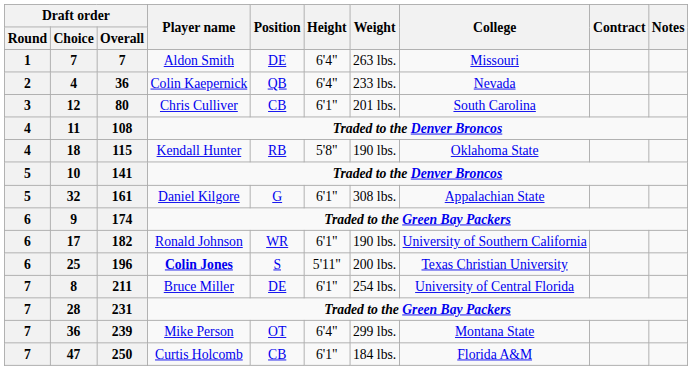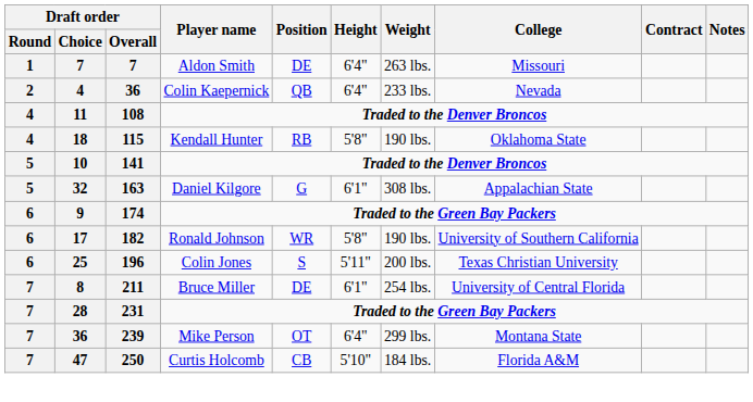 <table class="wikitable" style="font-size: 95%;">
 <tr>
 <th colspan="3">Draft order</th>
 <th rowspan="2">Player name</th>
 <th rowspan="2">Position</th>
 <th rowspan="2">Height</th>
 <th rowspan="2">Weight</th>
 <th rowspan="2">College</th>
 <th rowspan="2">Contract</th>
 <th rowspan="2">Notes</th>
 </tr>
 <tr>
 <th>Round</th>
 <th>Choice</th>
 <th>Overall</th>
 </tr>
 <tr style="text-align:center;">
 <th><strong>1</strong></th>
 <th><strong>7</strong></th>
 <th><strong>7</strong></th>
 <td><a href='#'>Aldon Smith</a></td>
 <td><a href='#'>DE</a></td>
 <td>6'4"</td>
 <td>263 lbs.</td>
 <td><a href='#'>Missouri</a></td>
 <td></td>
 <td></td>
 </tr>
 <tr style="text-align:center;">
 <th><strong>2</strong></th>
 <th><strong>4</strong></th>
 <th><strong>36</strong></th>
 <td><a href='#'>Colin Kaepernick</a></td>
 <td><a href='#'>QB</a></td>
 <td>6'4"</td>
 <td>233 lbs.</td>
 <td><a href='#'>Nevada</a></td>
 <td></td>
 <td></td>
 </tr>
 <tr style="text-align:center;">
-<th><strong>3</strong></th>
-<th><strong>12</strong></th>
-<th><strong>80</strong></th>
-<td><a href='#'>Chris Culliver</a></td>
-<td><a href='#'>CB</a></td>
-<td>6'1"</td>
-<td>201 lbs.</td>
-<td><a href='#'>South Carolina</a></td>
-<td></td>
-<td></td>
-</tr>
-<tr style="text-align:center;">
 <th><strong>4</strong></th>
 <th><strong>11</strong></th>
 <th><strong>108</strong></th>
 <td colspan="7"><strong><em>Traded to the <a href='#'>Denver Broncos</a></em></strong> </td>
 </tr>
 <tr style="text-align:center;">
 <th><strong>4</strong></th>
 <th><strong>18</strong></th>
 <th><strong>115</strong></th>
 <td><a href='#'>Kendall Hunter</a></td>
 <td><a href='#'>RB</a></td>
 <td>5'8"</td>
 <td>190 lbs.</td>
 <td><a href='#'>Oklahoma State</a></td>
 <td></td>
 <td></td>
 </tr>
 <tr style="text-align:center;">
 <th><strong>5</strong></th>
 <th><strong>10</strong></th>
 <th><strong>141</strong></th>
 <td colspan="7"><strong><em>Traded to the <a href='#'>Denver Broncos</a></em></strong> </td>
 </tr>
 <tr style="text-align:center;">
 <th><strong>5</strong></th>
 <th><strong>32</strong></th>
-<th><strong>161</strong></th>
+<th><strong>163</strong></th>
 <td><a href='#'>Daniel Kilgore</a></td>
 <td><a href='#'>G</a></td>
 <td>6'1"</td>
 <td>308 lbs.</td>
 <td><a href='#'>Appalachian State</a></td>
 <td></td>
 <td></td>
 </tr>
 <tr style="text-align:center;">
 <th><strong>6</strong></th>
 <th><strong>9</strong></th>
 <th><strong>174</strong></th>
 <td colspan="7"><strong><em>Traded to the <a href='#'>Green Bay Packers</a></em></strong></td>
 </tr>
 <tr style="text-align:center;">
 <th><strong>6</strong></th>
 <th><strong>17</strong></th>
 <th><strong>182</strong></th>
 <td><a href='#'>Ronald Johnson</a></td>
 <td><a href='#'>WR</a></td>
-<td>6'1"</td>
+<td>5'8"</td>
 <td>190 lbs.</td>
 <td><a href='#'>University of Southern California</a></td>
 <td></td>
 <td></td>
 </tr>
 <tr style="text-align:center;">
 <th><strong>6</strong></th>
 <th><strong>25</strong></th>
 <th><strong>196</strong></th>
-<td><strong><a href='#'>Colin Jones</a></strong></td>
+<td><a href='#'>Colin Jones</a></td>
 <td><a href='#'>S</a></td>
 <td>5'11"</td>
 <td>200 lbs.</td>
 <td><a href='#'>Texas Christian University</a></td>
 <td></td>
 <td></td>
 </tr>
 <tr style="text-align:center;">
 <th><strong>7</strong></th>
 <th><strong>8</strong></th>
 <th><strong>211</strong></th>
 <td><a href='#'>Bruce Miller</a></td>
 <td><a href='#'>DE</a></td>
 <td>6'1"</td>
 <td>254 lbs.</td>
 <td><a href='#'>University of Central Florida</a></td>
 <td></td>
 <td></td>
 </tr>
 <tr style="text-align:center;">
 <th><strong>7</strong></th>
 <th><strong>28</strong></th>
 <th><strong>231</strong></th>
 <td colspan="7"><strong><em>Traded to the <a href='#'>Green Bay Packers</a></em></strong></td>
 </tr>
 <tr style="text-align:center;">
 <th><strong>7</strong></th>
 <th><strong>36</strong></th>
 <th><strong>239</strong></th>
 <td><a href='#'>Mike Person</a></td>
 <td><a href='#'>OT</a></td>
 <td>6'4"</td>
 <td>299 lbs.</td>
 <td><a href='#'>Montana State</a></td>
 <td></td>
 <td></td>
 </tr>
 <tr style="text-align:center;">
 <th><strong>7</strong></th>
 <th><strong>47</strong></th>
 <th><strong>250</strong></th>
 <td><a href='#'>Curtis Holcomb</a></td>
 <td><a href='#'>CB</a></td>
-<td>6'1"</td>
+<td>5'10"</td>
 <td>184 lbs.</td>
 <td><a href='#'>Florida A&M</a></td>
 <td></td>
 <td></td>
 </tr>
 </table>
